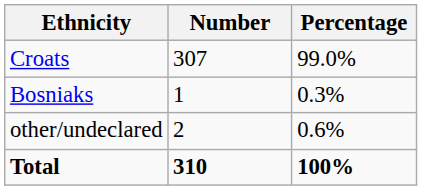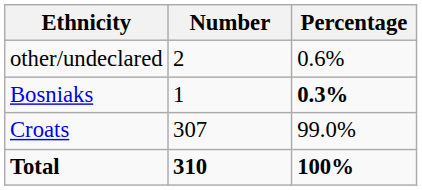 <table class="wikitable">
 <tr>
 <th width="100px">Ethnicity</th>
 <th width="80px">Number</th>
 <th width="80px">Percentage</th>
 </tr>
 <tr>
-<td><a href='#'>Croats</a></td>
-<td>307</td>
-<td>99.0%</td>
+<td>other/undeclared</td>
+<td>2</td>
+<td>0.6%</td>
 </tr>
 <tr>
 <td><a href='#'>Bosniaks</a></td>
 <td>1</td>
-<td>0.3%</td>
+<td><strong>0.3%</strong></td>
 </tr>
 <tr>
-<td>other/undeclared</td>
-<td>2</td>
-<td>0.6%</td>
+<td><a href='#'>Croats</a></td>
+<td>307</td>
+<td>99.0%</td>
 </tr>
 <tr>
 <td><strong>Total</strong></td>
 <td><strong>310</strong></td>
 <td><strong>100%</strong></td>
 </tr>
 </table>
